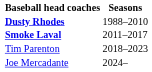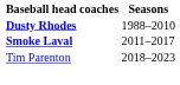 <table>
 <tr>
 <th>Baseball head coaches</th>
 <th>Seasons</th>
 </tr>
 <tr>
 <td><strong><a href='#'>Dusty Rhodes</a></strong></td>
 <td>1988–2010</td>
 </tr>
 <tr>
 <td><strong><a href='#'>Smoke Laval</a></strong></td>
 <td>2011–2017</td>
 </tr>
 <tr>
 <td><a href='#'>Tim Parenton</a></td>
 <td>2018–2023</td>
 </tr>
-<tr>
-<td><a href='#'>Joe Mercadante</a></td>
-<td>2024–</td>
-</tr>
 </table>
